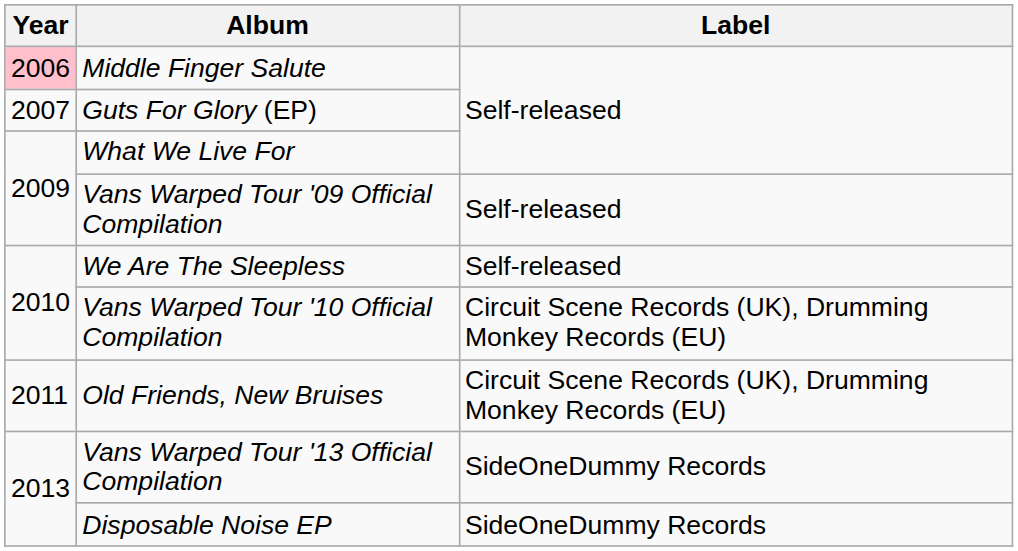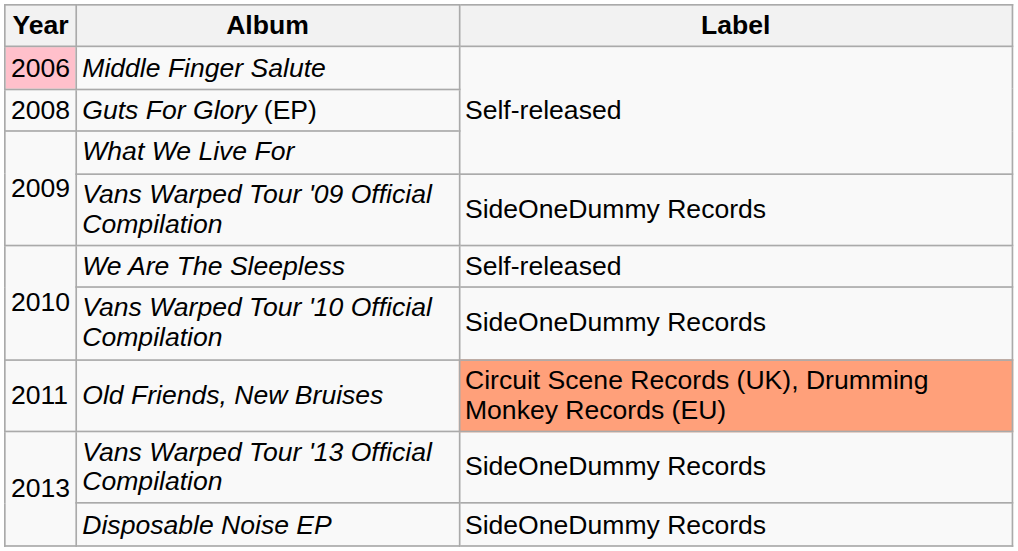 <table class="wikitable">
 <tr>
 <th>Year</th>
 <th>Album</th>
 <th>Label</th>
 </tr>
 <tr>
 <td style="background: pink;">2006</td>
 <td><em>Middle Finger Salute</em></td>
 <td rowspan="3">Self-released</td>
 </tr>
 <tr>
-<td>2007</td>
+<td>2008</td>
 <td><em>Guts For Glory</em> (EP)</td>
 </tr>
 <tr>
 <td rowspan="2">2009</td>
 <td><em>What We Live For</em></td>
 </tr>
 <tr>
 <td><em>Vans Warped Tour '09 Official Compilation</em></td>
-<td>Self-released</td>
+<td>SideOneDummy Records</td>
 </tr>
 <tr>
 <td rowspan="2">2010</td>
 <td><em>We Are The Sleepless</em></td>
 <td>Self-released</td>
 </tr>
 <tr>
 <td><em>Vans Warped Tour '10 Official Compilation</em></td>
-<td>Circuit Scene Records (UK), Drumming Monkey Records (EU)</td>
+<td>SideOneDummy Records</td>
 </tr>
 <tr>
 <td>2011</td>
 <td><em>Old Friends, New Bruises</em></td>
-<td>Circuit Scene Records (UK), Drumming Monkey Records (EU)</td>
+<td style="background: lightsalmon;">Circuit Scene Records (UK), Drumming Monkey Records (EU)</td>
 </tr>
 <tr>
 <td rowspan="2">2013</td>
 <td><em>Vans Warped Tour '13 Official Compilation</em></td>
 <td>SideOneDummy Records</td>
 </tr>
 <tr>
 <td><em>Disposable Noise EP</em></td>
 <td>SideOneDummy Records</td>
 </tr>
 </table>
